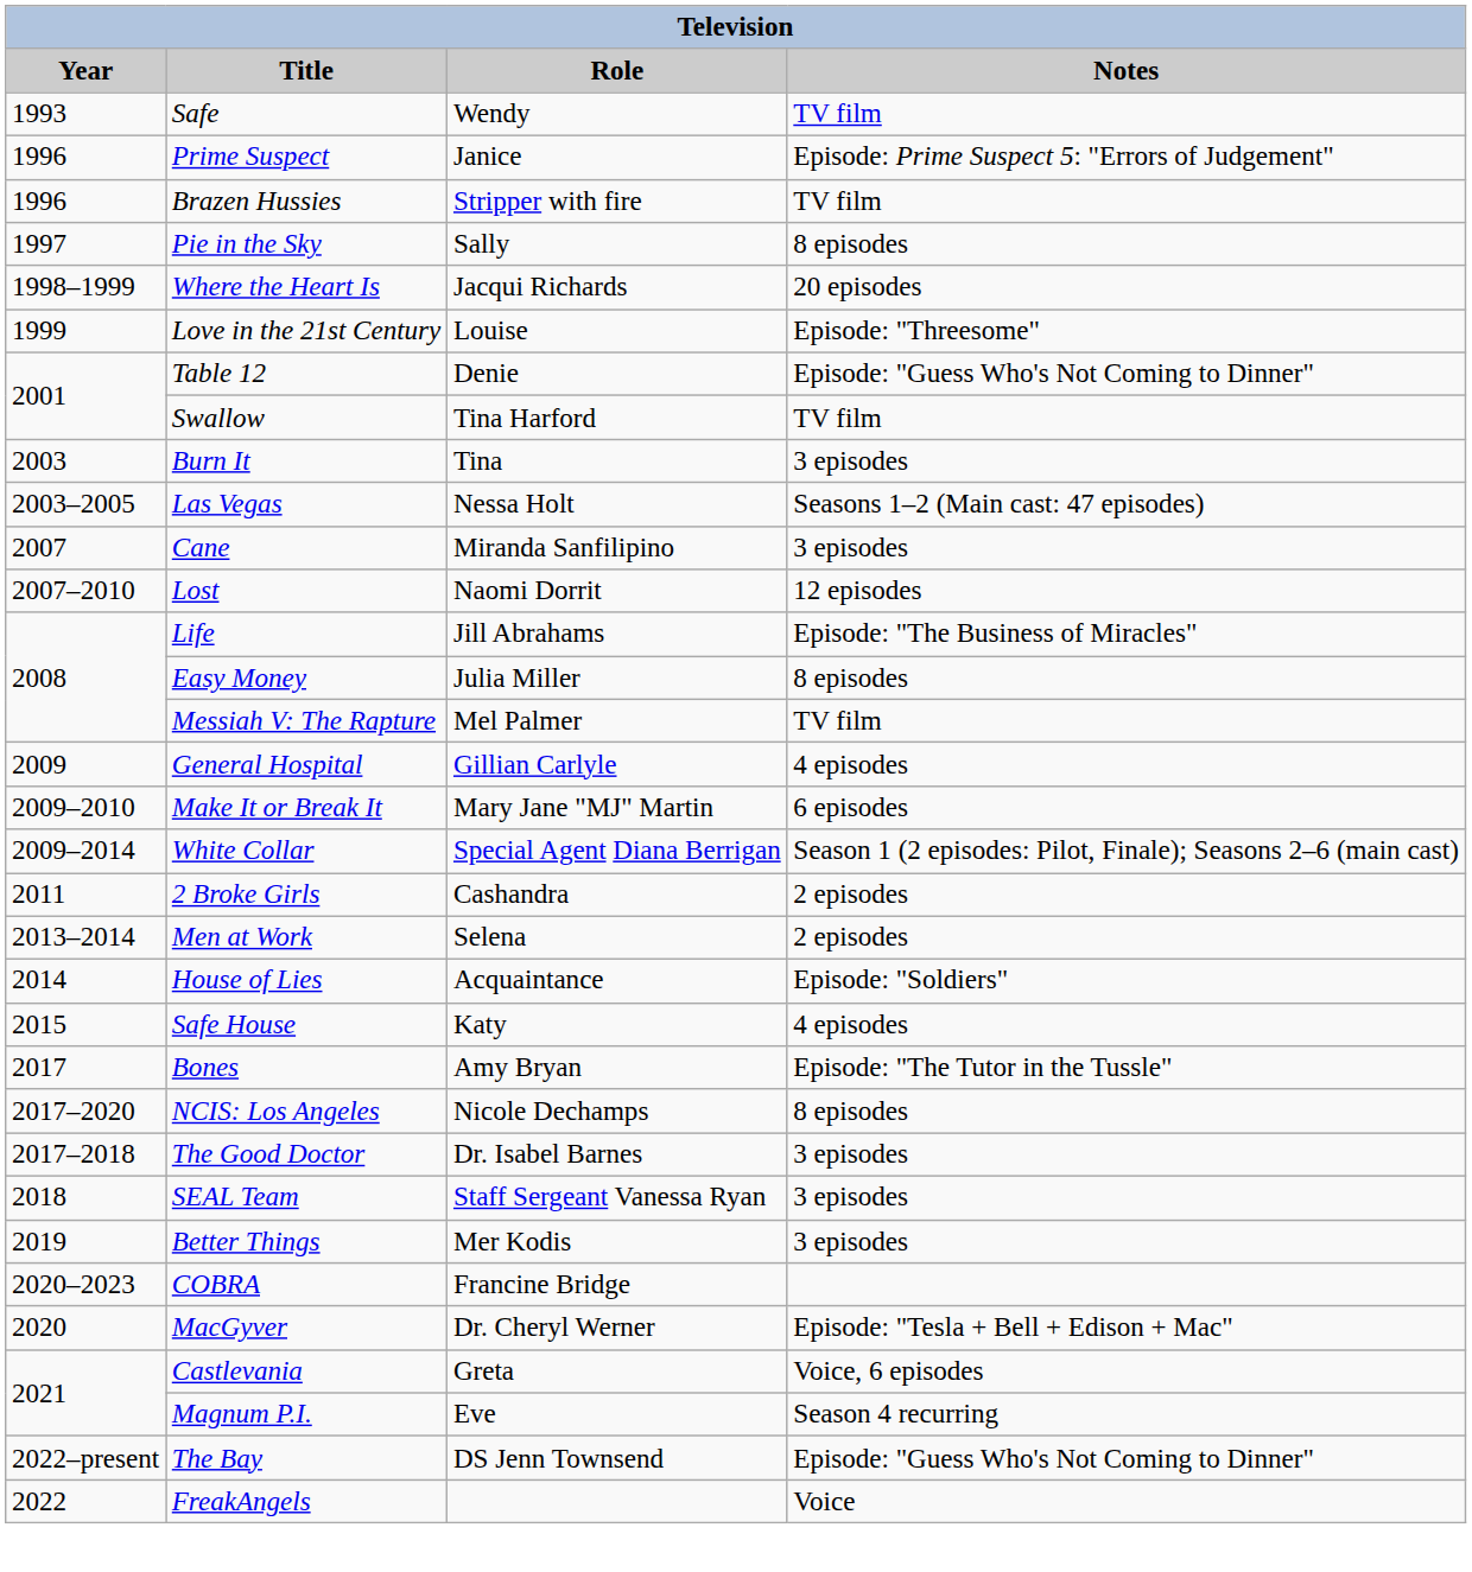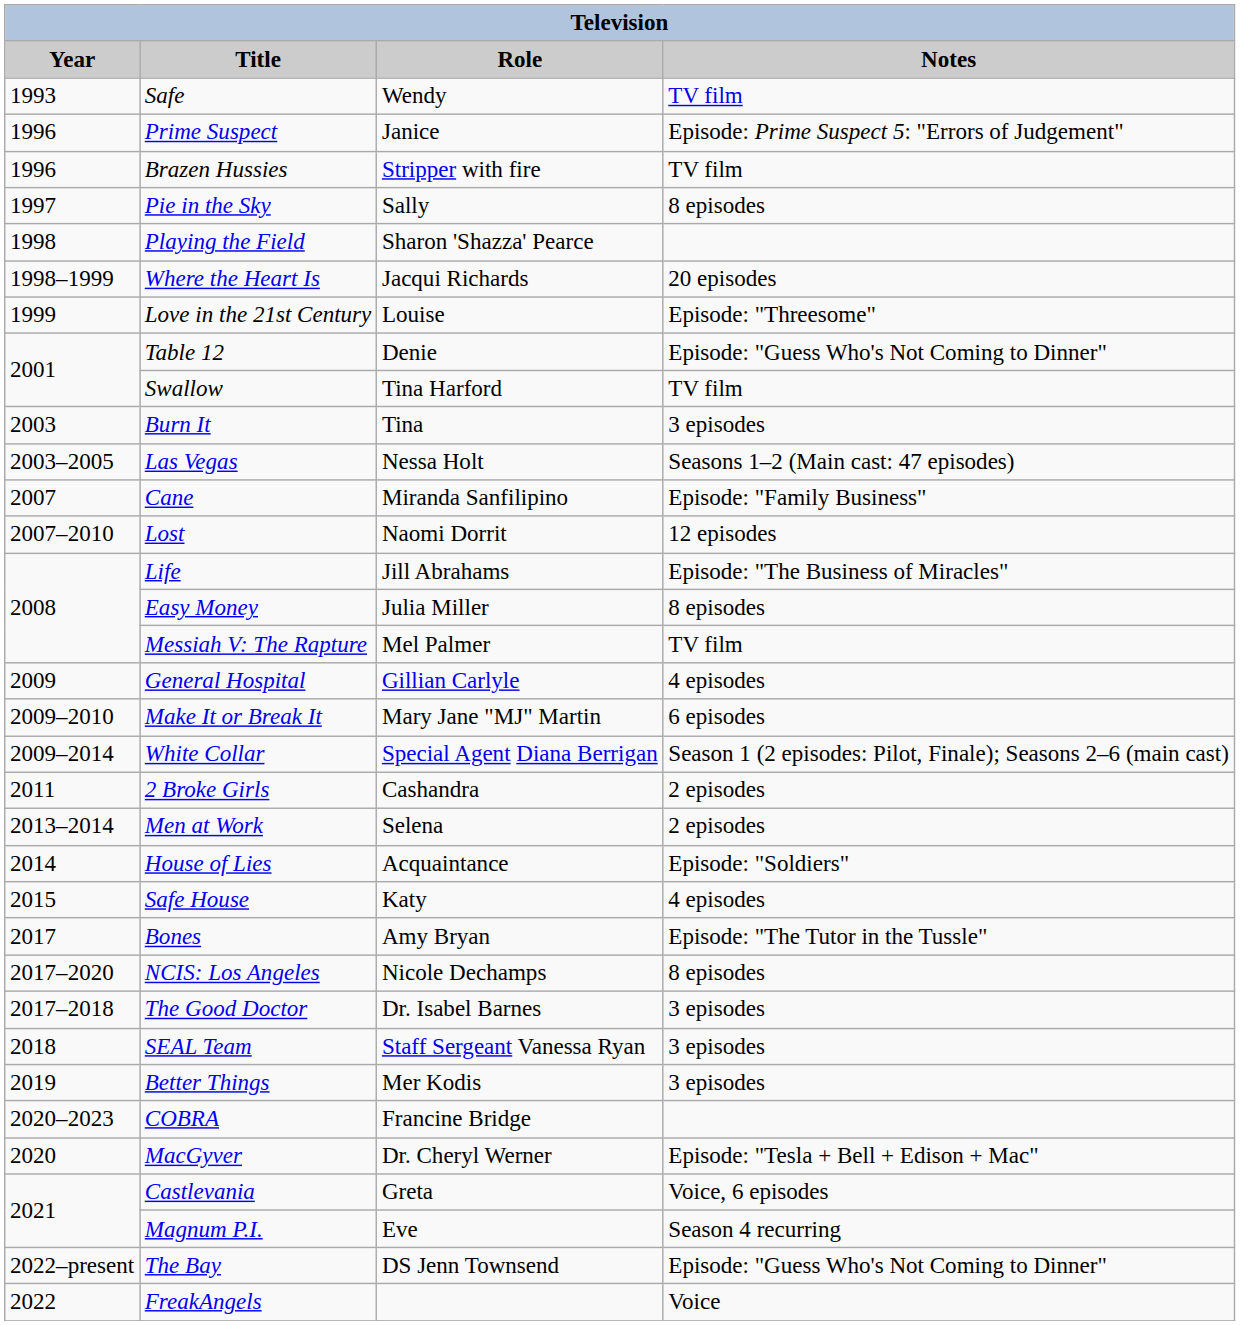 <table class="wikitable">
 <tr>
 <th colspan=4 style="background:#B0C4DE;">Television</th>
 </tr>
 <tr>
 <th style="background: #CCCCCC;">Year</th>
 <th style="background: #CCCCCC;">Title</th>
 <th style="background: #CCCCCC;">Role</th>
 <th style="background: #CCCCCC;">Notes</th>
 </tr>
 <tr>
 <td>1993</td>
 <td><em>Safe</em></td>
 <td>Wendy</td>
 <td><a href='#'>TV film</a></td>
 </tr>
 <tr>
 <td>1996</td>
 <td><em><a href='#'>Prime Suspect</a></em></td>
 <td>Janice</td>
 <td>Episode: <em>Prime Suspect 5</em>: "Errors of Judgement"</td>
 </tr>
 <tr>
 <td>1996</td>
 <td><em>Brazen Hussies</em></td>
 <td><a href='#'>Stripper</a> with fire</td>
 <td>TV film</td>
 </tr>
 <tr>
 <td>1997</td>
 <td><em><a href='#'>Pie in the Sky</a></em></td>
 <td>Sally</td>
 <td>8 episodes</td>
+</tr>
+<tr>
+<td>1998</td>
+<td><em><a href='#'>Playing the Field</a></em></td>
+<td>Sharon 'Shazza' Pearce</td>
+<td></td>
 </tr>
 <tr>
 <td>1998–1999</td>
 <td><em><a href='#'>Where the Heart Is</a></em></td>
 <td>Jacqui Richards</td>
 <td>20 episodes</td>
 </tr>
 <tr>
 <td>1999</td>
 <td><em>Love in the 21st Century</em></td>
 <td>Louise</td>
 <td>Episode: "Threesome"</td>
 </tr>
 <tr>
 <td rowspan=2>2001</td>
 <td><em>Table 12</em></td>
 <td>Denie</td>
 <td>Episode: "Guess Who's Not Coming to Dinner"</td>
 </tr>
 <tr>
 <td><em>Swallow</em></td>
 <td>Tina Harford</td>
 <td>TV film</td>
 </tr>
 <tr>
 <td>2003</td>
 <td><em><a href='#'>Burn It</a></em></td>
 <td>Tina</td>
 <td>3 episodes</td>
 </tr>
 <tr>
 <td>2003–2005</td>
 <td><em><a href='#'>Las Vegas</a></em></td>
 <td>Nessa Holt</td>
 <td>Seasons 1–2 (Main cast: 47 episodes)</td>
 </tr>
 <tr>
 <td>2007</td>
 <td><em><a href='#'>Cane</a></em></td>
 <td>Miranda Sanfilipino</td>
-<td>3 episodes</td>
+<td>Episode: "Family Business"</td>
 </tr>
 <tr>
 <td>2007–2010</td>
 <td><em><a href='#'>Lost</a></em></td>
 <td>Naomi Dorrit</td>
 <td>12 episodes</td>
 </tr>
 <tr>
 <td rowspan=3>2008</td>
 <td><em><a href='#'>Life</a></em></td>
 <td>Jill Abrahams</td>
 <td>Episode: "The Business of Miracles"</td>
 </tr>
 <tr>
 <td><em><a href='#'>Easy Money</a></em></td>
 <td>Julia Miller</td>
 <td>8 episodes</td>
 </tr>
 <tr>
 <td><em><a href='#'>Messiah V: The Rapture</a></em></td>
 <td>Mel Palmer</td>
 <td>TV film</td>
 </tr>
 <tr>
 <td>2009</td>
 <td><em><a href='#'>General Hospital</a></em></td>
 <td><a href='#'>Gillian Carlyle</a></td>
 <td>4 episodes</td>
 </tr>
 <tr>
 <td>2009–2010</td>
 <td><em><a href='#'>Make It or Break It</a></em></td>
 <td>Mary Jane "MJ" Martin</td>
 <td>6 episodes</td>
 </tr>
 <tr>
 <td>2009–2014</td>
 <td><em><a href='#'>White Collar</a></em></td>
 <td><a href='#'>Special Agent</a> <a href='#'>Diana Berrigan</a></td>
 <td>Season 1 (2 episodes: Pilot, Finale); Seasons 2–6 (main cast)</td>
 </tr>
 <tr>
 <td>2011</td>
 <td><em><a href='#'>2 Broke Girls</a></em></td>
 <td>Cashandra</td>
 <td>2 episodes</td>
 </tr>
 <tr>
 <td>2013–2014</td>
 <td><em><a href='#'>Men at Work</a></em></td>
 <td>Selena</td>
 <td>2 episodes</td>
 </tr>
 <tr>
 <td>2014</td>
 <td><em><a href='#'>House of Lies</a></em></td>
 <td>Acquaintance</td>
 <td>Episode: "Soldiers"</td>
 </tr>
 <tr>
 <td>2015</td>
 <td><em><a href='#'>Safe House</a></em></td>
 <td>Katy</td>
 <td>4 episodes</td>
 </tr>
 <tr>
 <td>2017</td>
 <td><em><a href='#'>Bones</a></em></td>
 <td>Amy Bryan</td>
 <td>Episode: "The Tutor in the Tussle"</td>
 </tr>
 <tr>
 <td>2017–2020</td>
 <td><em><a href='#'>NCIS: Los Angeles</a></em></td>
 <td>Nicole Dechamps</td>
 <td>8 episodes</td>
 </tr>
 <tr>
 <td>2017–2018</td>
 <td><em><a href='#'>The Good Doctor</a></em></td>
 <td>Dr. Isabel Barnes</td>
 <td>3 episodes</td>
 </tr>
 <tr>
 <td>2018</td>
 <td><em><a href='#'>SEAL Team</a></em></td>
 <td><a href='#'>Staff Sergeant</a> Vanessa Ryan</td>
 <td>3 episodes</td>
 </tr>
 <tr>
 <td>2019</td>
 <td><em><a href='#'>Better Things</a></em></td>
 <td>Mer Kodis</td>
 <td>3 episodes</td>
 </tr>
 <tr>
 <td>2020–2023</td>
 <td><em><a href='#'>COBRA</a></em></td>
 <td>Francine Bridge</td>
 <td></td>
 </tr>
 <tr>
 <td>2020</td>
 <td><em><a href='#'>MacGyver</a></em></td>
 <td>Dr. Cheryl Werner</td>
 <td>Episode: "Tesla + Bell + Edison + Mac"</td>
 </tr>
 <tr>
 <td rowspan=2>2021</td>
 <td><em><a href='#'>Castlevania</a></em></td>
 <td>Greta</td>
 <td>Voice, 6 episodes</td>
 </tr>
 <tr>
 <td><em><a href='#'>Magnum P.I.</a></em></td>
 <td>Eve</td>
 <td>Season 4 recurring</td>
 </tr>
 <tr>
 <td>2022–present</td>
 <td><em><a href='#'>The Bay</a></em></td>
 <td>DS Jenn Townsend</td>
 <td>Episode: "Guess Who's Not Coming to Dinner"</td>
 </tr>
 <tr>
 <td>2022</td>
 <td><em><a href='#'>FreakAngels</a></em></td>
 <td></td>
 <td>Voice</td>
 </tr>
 </table>
